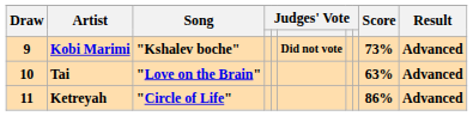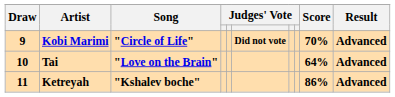 <table class="sortable wikitable" style="margin: 1em auto 1em auto; text-align:center; font-size:90%; line-height:18px;">
 <tr>
 </tr>
 <tr>
 <th rowspan="2">Draw</th>
 <th rowspan="2">Artist</th>
 <th rowspan="2">Song</th>
 <th colspan="5" class="unsortable">Judges' Vote</th>
 <th rowspan="2">Score</th>
 <th rowspan="2">Result</th>
 </tr>
 <tr>
 <th class="unsortable"></th>
 <th class="unsortable"></th>
 <th class="unsortable"></th>
 <th class="unsortable"></th>
 <th class="unsortable"></th>
 </tr>
 <tr style="font-weight:bold; background:navajowhite;">
 <td>9</td>
 <td align="left"><a href='#'>Kobi Marimi</a></td>
-<td align="left">"Kshalev boche"</td>
+<td align="left">"<a href='#'>Circle of Life</a>"</td>
 <td></td>
 <td></td>
 <td><small>Did not vote</small></td>
 <td></td>
 <td></td>
-<td>73%</td>
+<td>70%</td>
 <td>Advanced</td>
 </tr>
 <tr style="font-weight:bold; background:navajowhite;">
 <td>10</td>
 <td align="left">Tai</td>
 <td align="left">"<a href='#'>Love on the Brain</a>"</td>
 <td></td>
 <td></td>
 <td></td>
 <td></td>
 <td></td>
-<td>63%</td>
+<td>64%</td>
 <td>Advanced</td>
 </tr>
 <tr style="font-weight:bold; background:navajowhite;">
 <td>11</td>
 <td align="left">Ketreyah</td>
-<td align="left">"<a href='#'>Circle of Life</a>"</td>
+<td align="left">"Kshalev boche"</td>
 <td></td>
 <td></td>
 <td></td>
 <td></td>
 <td></td>
 <td>86%</td>
 <td>Advanced</td>
 </tr>
 </table>
